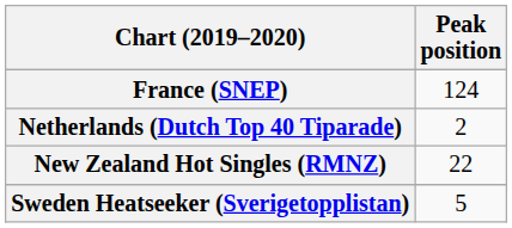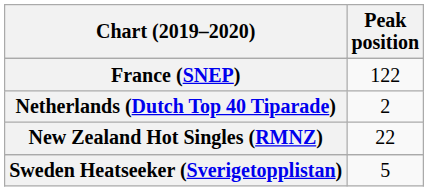 <table class="wikitable sortable plainrowheaders" style="text-align:center">
 <tr>
 <th scope="col">Chart (2019–2020)</th>
 <th scope="col">Peak<br>position</th>
 </tr>
 <tr>
 </tr>
 <tr>
 </tr>
 <tr>
 <th scope="row">France (<a href='#'>SNEP</a>)</th>
-<td>124</td>
+<td>122</td>
 </tr>
 <tr>
 <th scope="row">Netherlands (<a href='#'>Dutch Top 40 Tiparade</a>)</th>
 <td>2</td>
 </tr>
 <tr>
 <th scope="row">New Zealand Hot Singles (<a href='#'>RMNZ</a>)</th>
 <td>22</td>
 </tr>
 <tr>
 </tr>
 <tr>
 <th scope="row">Sweden Heatseeker (<a href='#'>Sverigetopplistan</a>)</th>
 <td>5</td>
 </tr>
 </table>
